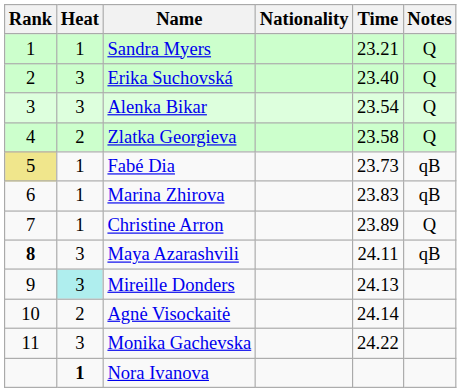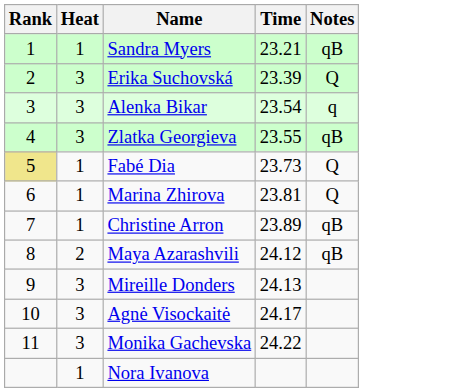 <table class="wikitable sortable" style="text-align:center">
 <tr>
 <th>Rank</th>
 <th>Heat</th>
 <th>Name</th>
-<th>Nationality</th>
 <th>Time</th>
 <th>Notes</th>
 </tr>
 <tr bgcolor=ccffcc>
 <td>1</td>
 <td>1</td>
 <td align="left"><a href='#'>Sandra Myers</a></td>
-<td align=left></td>
 <td>23.21</td>
-<td>Q</td>
+<td>qB</td>
 </tr>
 <tr bgcolor=ccffcc>
 <td>2</td>
 <td>3</td>
 <td align="left"><a href='#'>Erika Suchovská</a></td>
-<td align=left></td>
-<td>23.40</td>
+<td>23.39</td>
 <td>Q</td>
 </tr>
 <tr bgcolor=ddffdd>
 <td>3</td>
 <td>3</td>
 <td align="left"><a href='#'>Alenka Bikar</a></td>
-<td align=left></td>
 <td>23.54</td>
-<td>Q</td>
+<td>q</td>
 </tr>
 <tr bgcolor=ccffcc>
 <td>4</td>
-<td>2</td>
+<td>3</td>
 <td align="left"><a href='#'>Zlatka Georgieva</a></td>
-<td align=left></td>
-<td>23.58</td>
-<td>Q</td>
+<td>23.55</td>
+<td>qB</td>
 </tr>
 <tr>
 <td style="background: khaki;">5</td>
 <td>1</td>
 <td align="left"><a href='#'>Fabé Dia</a></td>
-<td align=left></td>
 <td>23.73</td>
-<td>qB</td>
+<td>Q</td>
 </tr>
 <tr>
 <td>6</td>
 <td>1</td>
 <td align="left"><a href='#'>Marina Zhirova</a></td>
-<td align=left></td>
-<td>23.83</td>
-<td>qB</td>
+<td>23.81</td>
+<td>Q</td>
 </tr>
 <tr>
 <td>7</td>
 <td>1</td>
 <td align="left"><a href='#'>Christine Arron</a></td>
-<td align=left></td>
 <td>23.89</td>
-<td>Q</td>
+<td>qB</td>
 </tr>
 <tr>
-<td><strong>8</strong></td>
-<td>3</td>
+<td>8</td>
+<td>2</td>
 <td align="left"><a href='#'>Maya Azarashvili</a></td>
-<td align=left></td>
-<td>24.11</td>
+<td>24.12</td>
 <td>qB</td>
 </tr>
 <tr>
 <td>9</td>
-<td style="background: paleturquoise;">3</td>
+<td>3</td>
 <td align="left"><a href='#'>Mireille Donders</a></td>
-<td align=left></td>
 <td>24.13</td>
 <td></td>
 </tr>
 <tr>
 <td>10</td>
-<td>2</td>
+<td>3</td>
 <td align="left"><a href='#'>Agnė Visockaitė</a></td>
-<td align=left></td>
-<td>24.14</td>
+<td>24.17</td>
 <td></td>
 </tr>
 <tr>
 <td>11</td>
 <td>3</td>
 <td align="left"><a href='#'>Monika Gachevska</a></td>
-<td align=left></td>
 <td>24.22</td>
 <td></td>
 </tr>
 <tr>
 <td></td>
-<td><strong>1</strong></td>
+<td>1</td>
 <td align="left"><a href='#'>Nora Ivanova</a></td>
-<td align=left></td>
 <td></td>
 <td></td>
 </tr>
 </table>
